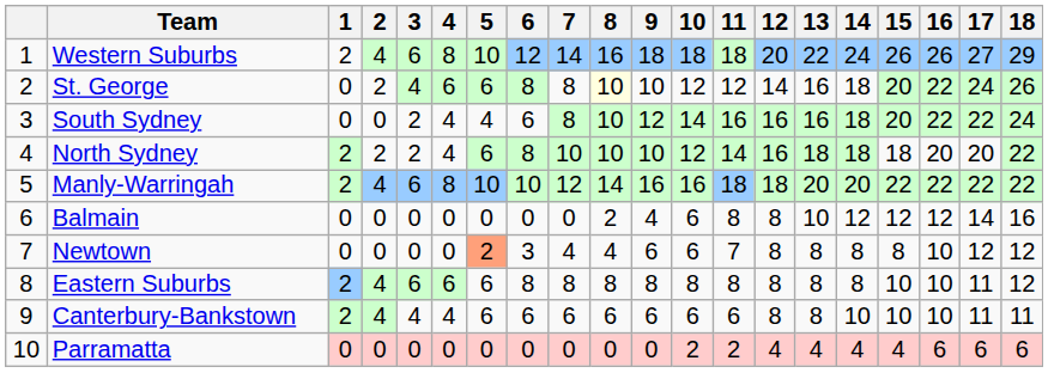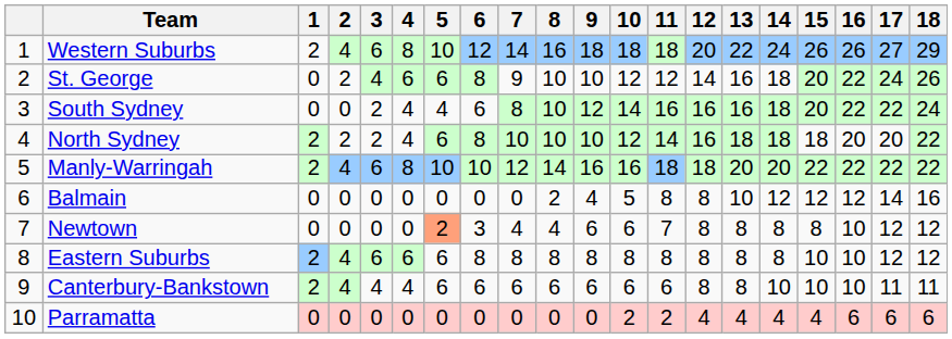 <table class="wikitable" style="text-align:center; line-height: 90%; font-size:90%;" width=100%>
 <tr>
 <th width=20 abbr="Position"></th>
 <th width=250>Team</th>
 <th width=20 abbr="Round 1">1</th>
 <th width=20 abbr="Round 2">2</th>
 <th width=20 abbr="Round 3">3</th>
 <th width=20 abbr="Round 4">4</th>
 <th width=20 abbr="Round 5">5</th>
 <th width=20 abbr="Round 6">6</th>
 <th width=20 abbr="Round 7">7</th>
 <th width=20 abbr="Round 8">8</th>
 <th width=20 abbr="Round 9">9</th>
 <th width=20 abbr="Round 10">10</th>
 <th width=20 abbr="Round 11">11</th>
 <th width=20 abbr="Round 12">12</th>
 <th width=20 abbr="Round 13">13</th>
 <th width=20 abbr="Round 14">14</th>
 <th width=20 abbr="Round 15">15</th>
 <th width=20 abbr="Round 16">16</th>
 <th width=20 abbr="Round 17">17</th>
 <th width=20 abbr="Round 18">18</th>
 </tr>
 <tr>
 <td>1</td>
 <td style="text-align:left;"> <a href='#'>Western Suburbs</a></td>
 <td>2</td>
 <td style="background: #ccffcc;">4</td>
 <td style="background: #ccffcc;">6</td>
 <td style="background: #ccffcc;">8</td>
 <td style="background: #ccffcc;">10</td>
 <td style="background: #99ccff;">12</td>
 <td style="background: #99ccff;">14</td>
 <td style="background: #99ccff;">16</td>
 <td style="background: #99ccff;">18</td>
 <td style="background: #99ccff;">18</td>
 <td style="background: #ccffcc;">18</td>
 <td style="background: #99ccff;">20</td>
 <td style="background: #99ccff;">22</td>
 <td style="background: #99ccff;">24</td>
 <td style="background: #99ccff;">26</td>
 <td style="background: #99ccff;">26</td>
 <td style="background: #99ccff;">27</td>
 <td style="background: #99ccff;">29</td>
 </tr>
 <tr>
 <td>2</td>
 <td style="text-align:left;"> <a href='#'>St. George</a></td>
 <td>0</td>
 <td>2</td>
 <td style="background: #ccffcc;">4</td>
 <td style="background: #ccffcc;">6</td>
 <td style="background: #ccffcc;">6</td>
 <td style="background: #ccffcc;">8</td>
-<td>8</td>
-<td style="background: lightyellow;">10</td>
+<td>9</td>
+<td>10</td>
 <td>10</td>
 <td>12</td>
 <td>12</td>
 <td>14</td>
 <td>16</td>
 <td>18</td>
 <td style="background: #ccffcc;">20</td>
 <td style="background: #ccffcc;">22</td>
 <td style="background: #ccffcc;">24</td>
 <td style="background: #ccffcc;">26</td>
 </tr>
 <tr>
 <td>3</td>
 <td style="text-align:left;"> <a href='#'>South Sydney</a></td>
 <td>0</td>
 <td>0</td>
 <td>2</td>
 <td>4</td>
 <td>4</td>
 <td>6</td>
 <td style="background: #ccffcc;">8</td>
 <td style="background: #ccffcc;">10</td>
 <td style="background: #ccffcc;">12</td>
 <td style="background: #ccffcc;">14</td>
 <td style="background: #ccffcc;">16</td>
 <td style="background: #ccffcc;">16</td>
 <td style="background: #ccffcc;">16</td>
 <td style="background: #ccffcc;">18</td>
 <td style="background: #ccffcc;">20</td>
 <td style="background: #ccffcc;">22</td>
 <td style="background: #ccffcc;">22</td>
 <td style="background: #ccffcc;">24</td>
 </tr>
 <tr>
 <td>4</td>
 <td style="text-align:left;"> <a href='#'>North Sydney</a></td>
 <td style="background: #ccffcc;">2</td>
 <td>2</td>
 <td>2</td>
 <td>4</td>
 <td style="background: #ccffcc;">6</td>
 <td style="background: #ccffcc;">8</td>
 <td style="background: #ccffcc;">10</td>
 <td style="background: #ccffcc;">10</td>
 <td style="background: #ccffcc;">10</td>
 <td style="background: #ccffcc;">12</td>
 <td style="background: #ccffcc;">14</td>
 <td style="background: #ccffcc;">16</td>
 <td style="background: #ccffcc;">18</td>
 <td style="background: #ccffcc;">18</td>
 <td>18</td>
 <td>20</td>
 <td>20</td>
 <td style="background: #ccffcc;">22</td>
 </tr>
 <tr>
 <td>5</td>
 <td style="text-align:left;"> <a href='#'>Manly-Warringah</a></td>
 <td style="background: #ccffcc;">2</td>
 <td style="background: #99ccff;">4</td>
 <td style="background: #99ccff;">6</td>
 <td style="background: #99ccff;">8</td>
 <td style="background: #99ccff;">10</td>
 <td style="background: #ccffcc;">10</td>
 <td style="background: #ccffcc;">12</td>
 <td style="background: #ccffcc;">14</td>
 <td style="background: #ccffcc;">16</td>
 <td style="background: #ccffcc;">16</td>
 <td style="background: #99ccff;">18</td>
 <td style="background: #ccffcc;">18</td>
 <td style="background: #ccffcc;">20</td>
 <td style="background: #ccffcc;">20</td>
 <td style="background: #ccffcc;">22</td>
 <td style="background: #ccffcc;">22</td>
 <td style="background: #ccffcc;">22</td>
 <td style="background: #ccffcc;">22</td>
 </tr>
 <tr>
 <td>6</td>
 <td style="text-align:left;"> <a href='#'>Balmain</a></td>
 <td>0</td>
 <td>0</td>
 <td>0</td>
 <td>0</td>
 <td>0</td>
 <td>0</td>
 <td>0</td>
 <td>2</td>
 <td>4</td>
-<td>6</td>
+<td>5</td>
 <td>8</td>
 <td>8</td>
 <td>10</td>
 <td>12</td>
 <td>12</td>
 <td>12</td>
 <td>14</td>
 <td>16</td>
 </tr>
 <tr>
 <td>7</td>
 <td style="text-align:left;"> <a href='#'>Newtown</a></td>
 <td>0</td>
 <td>0</td>
 <td>0</td>
 <td>0</td>
 <td style="background: lightsalmon;">2</td>
 <td>3</td>
 <td>4</td>
 <td>4</td>
 <td>6</td>
 <td>6</td>
 <td>7</td>
 <td>8</td>
 <td>8</td>
 <td>8</td>
 <td>8</td>
 <td>10</td>
 <td>12</td>
 <td>12</td>
 </tr>
 <tr>
 <td>8</td>
 <td style="text-align:left;"> <a href='#'>Eastern Suburbs</a></td>
 <td style="background: #99ccff;">2</td>
 <td style="background: #ccffcc;">4</td>
 <td style="background: #ccffcc;">6</td>
 <td style="background: #ccffcc;">6</td>
 <td>6</td>
 <td>8</td>
 <td>8</td>
 <td>8</td>
 <td>8</td>
 <td>8</td>
 <td>8</td>
 <td>8</td>
 <td>8</td>
 <td>8</td>
 <td>10</td>
 <td>10</td>
-<td>11</td>
+<td>12</td>
 <td>12</td>
 </tr>
 <tr>
 <td>9</td>
 <td style="text-align:left;"> <a href='#'>Canterbury-Bankstown</a></td>
 <td style="background: #ccffcc;">2</td>
 <td style="background: #ccffcc;">4</td>
 <td>4</td>
 <td>4</td>
 <td>6</td>
 <td>6</td>
 <td>6</td>
 <td>6</td>
 <td>6</td>
 <td>6</td>
 <td>6</td>
 <td>8</td>
 <td>8</td>
 <td>10</td>
 <td>10</td>
 <td>10</td>
 <td>11</td>
 <td>11</td>
 </tr>
 <tr>
 <td>10</td>
 <td style="text-align:left;"> <a href='#'>Parramatta</a></td>
 <td style="background: #ffcccc;">0</td>
 <td style="background: #ffcccc;">0</td>
 <td style="background: #ffcccc;">0</td>
 <td style="background: #ffcccc;">0</td>
 <td style="background: #ffcccc;">0</td>
 <td style="background: #ffcccc;">0</td>
 <td style="background: #ffcccc;">0</td>
 <td style="background: #ffcccc;">0</td>
 <td style="background: #ffcccc;">0</td>
 <td style="background: #ffcccc;">2</td>
 <td style="background: #ffcccc;">2</td>
 <td style="background: #ffcccc;">4</td>
 <td style="background: #ffcccc;">4</td>
 <td style="background: #ffcccc;">4</td>
 <td style="background: #ffcccc;">4</td>
 <td style="background: #ffcccc;">6</td>
 <td style="background: #ffcccc;">6</td>
 <td style="background: #ffcccc;">6</td>
 </tr>
 </table>
